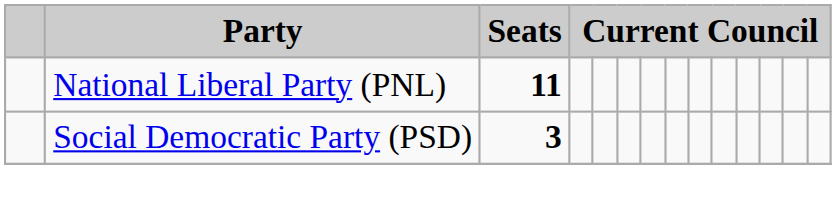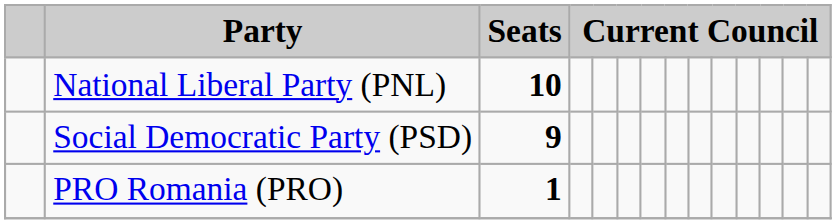 <table class="wikitable">
 <tr>
 <th style="background:#ccc">   </th>
 <th style="background:#ccc">Party</th>
 <th style="background:#ccc">Seats</th>
 <th style="background:#ccc" colspan="11">Current Council</th>
 </tr>
 <tr>
 <td>  </td>
 <td><a href='#'>National Liberal Party</a> (PNL)</td>
-<td style="text-align: right"><strong>11</strong></td>
+<td style="text-align: right"><strong>10</strong></td>
 <td>  </td>
 <td>  </td>
 <td>  </td>
 <td>  </td>
 <td>  </td>
 <td>  </td>
 <td>  </td>
 <td>  </td>
 <td>  </td>
 <td>  </td>
 <td>  </td>
 </tr>
 <tr>
 <td>  </td>
 <td><a href='#'>Social Democratic Party</a> (PSD)</td>
-<td style="text-align: right"><strong>3</strong></td>
+<td style="text-align: right"><strong>9</strong></td>
 <td>  </td>
 <td>  </td>
 <td>  </td>
 <td> </td>
 <td> </td>
 <td> </td>
 <td> </td>
 <td> </td>
 <td> </td>
 <td> </td>
 <td> </td>
 </tr>
 <tr>
+<td>  </td>
+<td><a href='#'>PRO Romania</a> (PRO)</td>
+<td style="text-align: right"><strong>1</strong></td>
+<td>  </td>
+<td> </td>
+<td> </td>
+<td> </td>
+<td> </td>
+<td> </td>
+<td> </td>
+<td> </td>
+<td> </td>
+<td> </td>
+<td> </td>
+</tr>
+<tr>
 </tr>
 </table>
